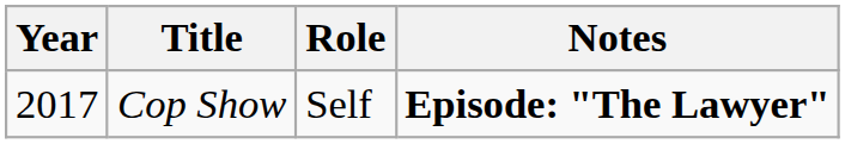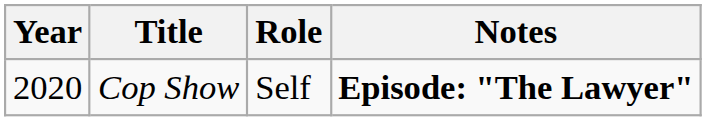 <table class="wikitable">
 <tr>
 <th>Year</th>
 <th>Title</th>
 <th>Role</th>
 <th>Notes</th>
 </tr>
 <tr>
-<td>2017</td>
+<td>2020</td>
 <td><em>Cop Show</em></td>
 <td>Self</td>
 <td><strong>Episode: "The Lawyer"</strong></td>
 </tr>
 </table>
